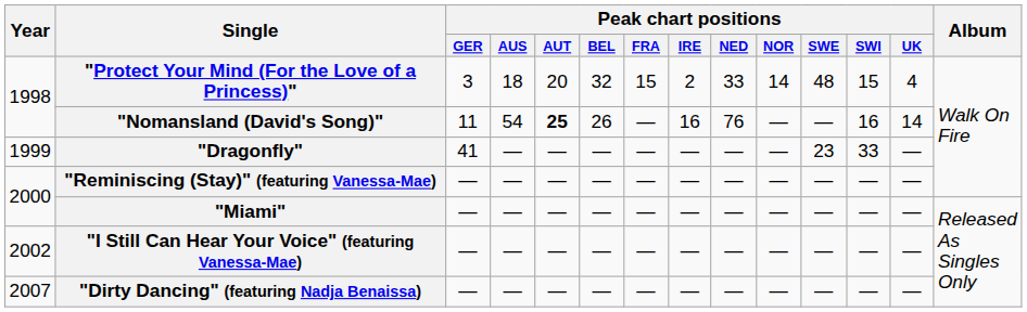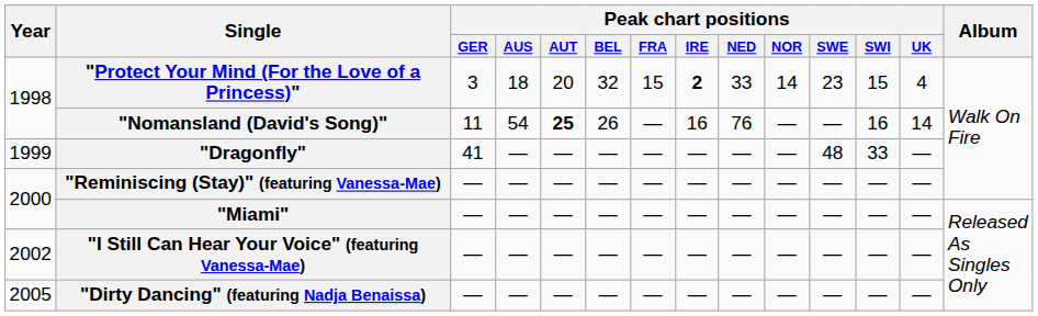 <table class="wikitable plainrowheaders" style="text-align:center;">
 <tr>
 <th rowspan="2">Year</th>
 <th rowspan="2" style="width:25em;">Single</th>
 <th colspan="11">Peak chart positions</th>
 <th rowspan="2">Album</th>
 </tr>
 <tr style="font-size:small;">
 <th style="width:3em;font-size:90%"><a href='#'>GER</a><br></th>
 <th style="width:3em;font-size:90%"><a href='#'>AUS</a><br></th>
 <th style="width:3em;font-size:90%"><a href='#'>AUT</a><br></th>
 <th style="width:3em;font-size:90%"><a href='#'>BEL</a><br></th>
 <th style="width:3em;font-size:90%"><a href='#'>FRA</a><br></th>
 <th style="width:3em;font-size:90%"><a href='#'>IRE</a><br></th>
 <th style="width:3em;font-size:90%"><a href='#'>NED</a><br></th>
 <th style="width:3em;font-size:90%"><a href='#'>NOR</a><br></th>
 <th style="width:3em;font-size:90%"><a href='#'>SWE</a><br></th>
 <th style="width:3em;font-size:90%"><a href='#'>SWI</a><br></th>
 <th style="width:3em;font-size:90%"><a href='#'>UK</a><br></th>
 </tr>
 <tr>
 <td rowspan="2">1998</td>
 <th scope="row">"<a href='#'>Protect Your Mind (For the Love of a Princess)</a>"</th>
 <td>3</td>
 <td>18</td>
 <td>20</td>
 <td>32</td>
 <td>15</td>
-<td>2</td>
+<td><strong>2</strong></td>
 <td>33</td>
 <td>14</td>
-<td>48</td>
+<td>23</td>
 <td>15</td>
 <td>4</td>
 <td rowspan=4 style="text-align:left;"><em>Walk On Fire</em></td>
 </tr>
 <tr>
 <th scope="row">"Nomansland (David's Song)"</th>
 <td>11</td>
 <td>54</td>
 <td><strong>25</strong></td>
 <td>26</td>
 <td>—</td>
 <td>16</td>
 <td>76</td>
 <td>—</td>
 <td>—</td>
 <td>16</td>
 <td>14</td>
 </tr>
 <tr>
 <td rowspan="1">1999</td>
 <th scope="row">"Dragonfly"</th>
 <td>41</td>
 <td>—</td>
 <td>—</td>
 <td>—</td>
 <td>—</td>
 <td>—</td>
 <td>—</td>
 <td>—</td>
-<td>23</td>
+<td>48</td>
 <td>33</td>
 <td>—</td>
 </tr>
 <tr>
 <td rowspan="2">2000</td>
 <th scope="row">"Reminiscing (Stay)" <small>(featuring <a href='#'>Vanessa-Mae</a>)</small></th>
 <td>—</td>
 <td>—</td>
 <td>—</td>
 <td>—</td>
 <td>—</td>
 <td>—</td>
 <td>—</td>
 <td>—</td>
 <td>—</td>
 <td>—</td>
 <td>—</td>
 </tr>
 <tr>
 <th scope="row">"Miami"</th>
 <td>—</td>
 <td>—</td>
 <td>—</td>
 <td>—</td>
 <td>—</td>
 <td>—</td>
 <td>—</td>
 <td>—</td>
 <td>—</td>
 <td>—</td>
 <td>—</td>
 <td rowspan=3 style="text-align:left;"><em>Released As Singles Only</em></td>
 </tr>
 <tr>
 <td rowspan="1">2002</td>
 <th scope="row">"I Still Can Hear Your Voice" <small>(featuring <a href='#'>Vanessa-Mae</a>)</small></th>
 <td>—</td>
 <td>—</td>
 <td>—</td>
 <td>—</td>
 <td>—</td>
 <td>—</td>
 <td>—</td>
 <td>—</td>
 <td>—</td>
 <td>—</td>
 <td>—</td>
 </tr>
 <tr>
-<td rowspan="1">2007</td>
+<td rowspan="1">2005</td>
 <th scope="row">"Dirty Dancing" <small>(featuring <a href='#'>Nadja Benaissa</a>)</small></th>
 <td>—</td>
 <td>—</td>
 <td>—</td>
 <td>—</td>
 <td>—</td>
 <td>—</td>
 <td>—</td>
 <td>—</td>
 <td>—</td>
 <td>—</td>
 <td>—</td>
 </tr>
 </table>
